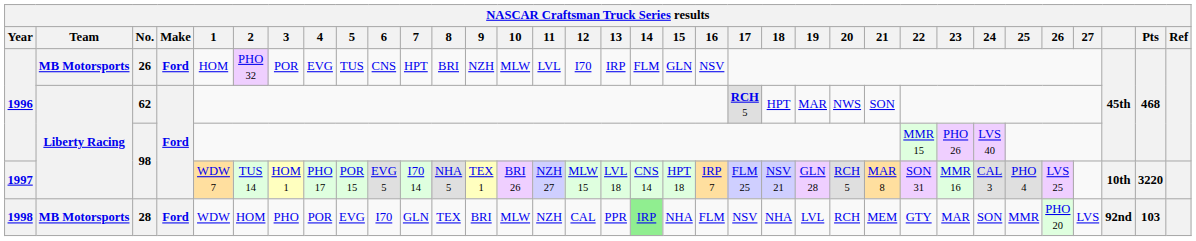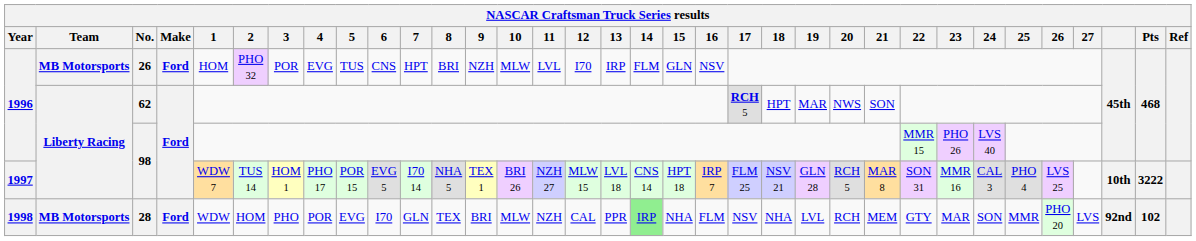 <table class="wikitable" style="text-align:center; font-size:75%">
 <tr>
 <th colspan=45><a href='#'>NASCAR Craftsman Truck Series</a> results</th>
 </tr>
 <tr>
 <th>Year</th>
 <th>Team</th>
 <th>No.</th>
 <th>Make</th>
 <th>1</th>
 <th>2</th>
 <th>3</th>
 <th>4</th>
 <th>5</th>
 <th>6</th>
 <th>7</th>
 <th>8</th>
 <th>9</th>
 <th>10</th>
 <th>11</th>
 <th>12</th>
 <th>13</th>
 <th>14</th>
 <th>15</th>
 <th>16</th>
 <th>17</th>
 <th>18</th>
 <th>19</th>
 <th>20</th>
 <th>21</th>
 <th>22</th>
 <th>23</th>
 <th>24</th>
 <th>25</th>
 <th>26</th>
 <th>27</th>
 <th></th>
 <th>Pts</th>
 <th>Ref</th>
 </tr>
 <tr>
 <th rowspan=3><a href='#'>1996</a></th>
 <th><a href='#'>MB Motorsports</a></th>
 <th>26</th>
 <th><a href='#'>Ford</a></th>
 <td><a href='#'>HOM</a></td>
 <td style="background:#EFCFFF;"><a href='#'>PHO</a><br><small>32</small></td>
 <td><a href='#'>POR</a></td>
 <td><a href='#'>EVG</a></td>
 <td><a href='#'>TUS</a></td>
 <td><a href='#'>CNS</a></td>
 <td><a href='#'>HPT</a></td>
 <td><a href='#'>BRI</a></td>
 <td><a href='#'>NZH</a></td>
 <td><a href='#'>MLW</a></td>
 <td><a href='#'>LVL</a></td>
 <td><a href='#'>I70</a></td>
 <td><a href='#'>IRP</a></td>
 <td><a href='#'>FLM</a></td>
 <td><a href='#'>GLN</a></td>
 <td><a href='#'>NSV</a></td>
 <td colspan=11></td>
 <th rowspan=3>45th</th>
 <th rowspan=3>468</th>
 <th rowspan=3></th>
 </tr>
 <tr>
 <th rowspan=3><a href='#'>Liberty Racing</a></th>
 <th>62</th>
 <th rowspan=3><a href='#'>Ford</a></th>
 <td colspan=16></td>
 <td style="background:#DFDFDF;"><strong><a href='#'>RCH</a></strong><br><small>5</small></td>
 <td><a href='#'>HPT</a></td>
 <td><a href='#'>MAR</a></td>
 <td><a href='#'>NWS</a></td>
 <td><a href='#'>SON</a></td>
 <td colspan=6></td>
 </tr>
 <tr>
 <th rowspan=2>98</th>
 <td colspan=21></td>
 <td style="background:#DFFFDF;"><a href='#'>MMR</a><br><small>15</small></td>
 <td style="background:#EFCFFF;"><a href='#'>PHO</a><br><small>26</small></td>
 <td style="background:#EFCFFF;"><a href='#'>LVS</a><br><small>40</small></td>
 <td colspan=3></td>
 </tr>
 <tr>
 <th><a href='#'>1997</a></th>
 <td style="background:#FFDF9F;"><a href='#'>WDW</a><br><small>7</small></td>
 <td style="background:#DFFFDF;"><a href='#'>TUS</a><br><small>14</small></td>
 <td style="background:#FFFFBF;"><a href='#'>HOM</a><br><small>1</small></td>
 <td style="background:#DFFFDF;"><a href='#'>PHO</a><br><small>17</small></td>
 <td style="background:#DFFFDF;"><a href='#'>POR</a><br><small>15</small></td>
 <td style="background:#DFDFDF;"><a href='#'>EVG</a><br><small>5</small></td>
 <td style="background:#DFFFDF;"><a href='#'>I70</a><br><small>14</small></td>
 <td style="background:#DFDFDF;"><a href='#'>NHA</a><br><small>5</small></td>
 <td style="background:#FFFFBF;"><a href='#'>TEX</a><br><small>1</small></td>
 <td style="background:#EFCFFF;"><a href='#'>BRI</a><br><small>26</small></td>
 <td style="background:#CFCFFF;"><a href='#'>NZH</a><br><small>27</small></td>
 <td style="background:#DFFFDF;"><a href='#'>MLW</a><br><small>15</small></td>
 <td style="background:#DFFFDF;"><a href='#'>LVL</a><br><small>18</small></td>
 <td style="background:#DFFFDF;"><a href='#'>CNS</a><br><small>14</small></td>
 <td style="background:#DFFFDF;"><a href='#'>HPT</a><br><small>18</small></td>
 <td style="background:#FFDF9F;"><a href='#'>IRP</a><br><small>7</small></td>
 <td style="background:#CFCFFF;"><a href='#'>FLM</a><br><small>25</small></td>
 <td style="background:#CFCFFF;"><a href='#'>NSV</a><br><small>21</small></td>
 <td style="background:#EFCFFF;"><a href='#'>GLN</a><br><small>28</small></td>
 <td style="background:#DFDFDF;"><a href='#'>RCH</a><br><small>5</small></td>
 <td style="background:#FFDF9F;"><a href='#'>MAR</a><br><small>8</small></td>
 <td style="background:#EFCFFF;"><a href='#'>SON</a><br><small>31</small></td>
 <td style="background:#DFFFDF;"><a href='#'>MMR</a><br><small>16</small></td>
 <td style="background:#DFDFDF;"><a href='#'>CAL</a><br><small>3</small></td>
 <td style="background:#DFDFDF;"><a href='#'>PHO</a><br><small>4</small></td>
 <td style="background:#EFCFFF;"><a href='#'>LVS</a><br><small>25</small></td>
 <td></td>
 <th>10th</th>
-<th>3220</th>
+<th>3222</th>
 <th></th>
 </tr>
 <tr>
 <th><a href='#'>1998</a></th>
 <th><a href='#'>MB Motorsports</a></th>
 <th>28</th>
 <th><a href='#'>Ford</a></th>
 <td><a href='#'>WDW</a></td>
 <td><a href='#'>HOM</a></td>
 <td><a href='#'>PHO</a></td>
 <td><a href='#'>POR</a></td>
 <td><a href='#'>EVG</a></td>
 <td><a href='#'>I70</a></td>
 <td><a href='#'>GLN</a></td>
 <td><a href='#'>TEX</a></td>
 <td><a href='#'>BRI</a></td>
 <td><a href='#'>MLW</a></td>
 <td><a href='#'>NZH</a></td>
 <td><a href='#'>CAL</a></td>
 <td><a href='#'>PPR</a></td>
 <td style="background: lightgreen;"><a href='#'>IRP</a></td>
 <td><a href='#'>NHA</a></td>
 <td><a href='#'>FLM</a></td>
 <td><a href='#'>NSV</a></td>
 <td><a href='#'>NHA</a></td>
 <td><a href='#'>LVL</a></td>
 <td><a href='#'>RCH</a></td>
 <td><a href='#'>MEM</a></td>
 <td><a href='#'>GTY</a></td>
 <td><a href='#'>MAR</a></td>
 <td><a href='#'>SON</a></td>
 <td><a href='#'>MMR</a></td>
 <td style="background:#DFFFDF;"><a href='#'>PHO</a><br><small>20</small></td>
 <td><a href='#'>LVS</a></td>
 <th>92nd</th>
-<th>103</th>
+<th>102</th>
 <th></th>
 </tr>
 </table>
